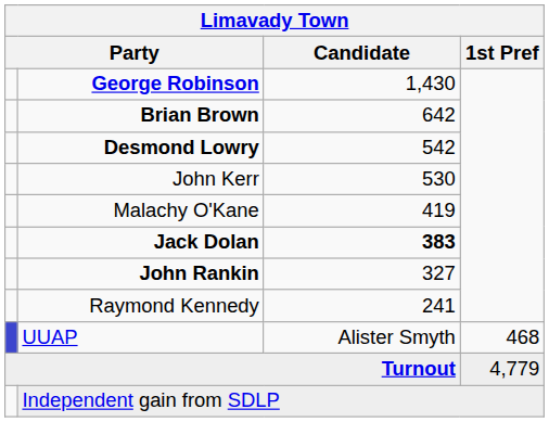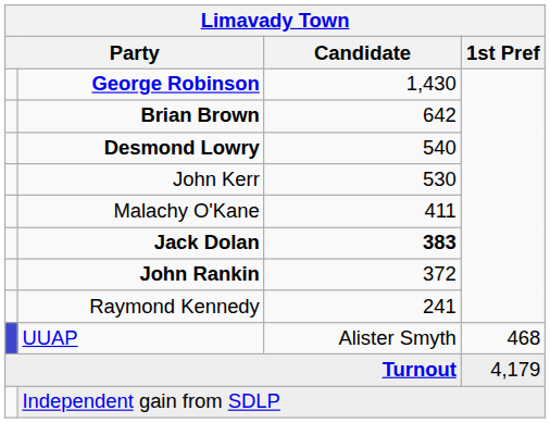 <table class="wikitable">
 <tr>
 <th colspan="4" align="center"><a href='#'>Limavady Town</a></th>
 </tr>
 <tr>
 <th colspan="2" align="center" width=200>Party</th>
 <th width=150>Candidate</th>
 <th width=60>1st Pref</th>
 </tr>
 <tr>
 <td></td>
 <td align="right"><strong><a href='#'>George Robinson</a></strong></td>
 <td align="right">1,430</td>
 </tr>
 <tr>
 <td></td>
 <td align="right"><strong>Brian Brown</strong></td>
 <td align="right">642</td>
 </tr>
 <tr>
 <td></td>
 <td align="right"><strong>Desmond Lowry</strong></td>
-<td align="right">542</td>
+<td align="right">540</td>
 </tr>
 <tr>
 <td></td>
 <td align="right">John Kerr</td>
 <td align="right">530</td>
 </tr>
 <tr>
 <td></td>
 <td align="right">Malachy O'Kane</td>
-<td align="right">419</td>
+<td align="right">411</td>
 </tr>
 <tr>
 <td></td>
 <td align="right"><strong>Jack Dolan</strong></td>
 <td align="right"><strong>383</strong></td>
 </tr>
 <tr>
 <td></td>
 <td align="right"><strong>John Rankin</strong></td>
-<td align="right">327</td>
+<td align="right">372</td>
 </tr>
 <tr>
 <td></td>
 <td align="right">Raymond Kennedy</td>
 <td align="right">241</td>
 </tr>
 <tr>
 <td style="background-color: #3D46CD"></td>
 <td><a href='#'>UUAP</a></td>
 <td align="right">Alister Smyth</td>
 <td align="right">468</td>
 </tr>
 <tr bgcolor="EEEEEE">
 <td colspan=3 align="right"><strong><a href='#'>Turnout</a></strong></td>
-<td align="right">4,779</td>
+<td align="right">4,179</td>
 </tr>
 <tr>
 <td bgcolor=></td>
 <td colspan=3 bgcolor="EEEEEE"><a href='#'>Independent</a> gain from <a href='#'>SDLP</a></td>
 </tr>
 </table>
